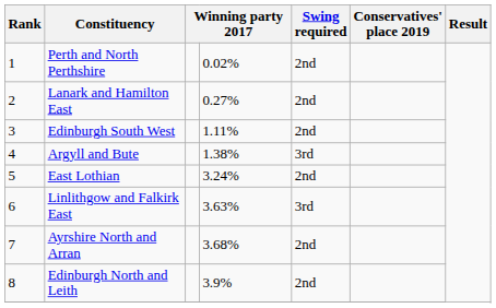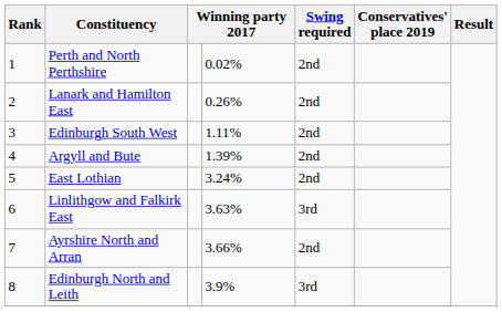 <table class="wikitable" style="width:550px">
 <tr>
 <th>Rank</th>
 <th>Constituency</th>
 <th colspan=2>Winning party 2017</th>
 <th><a href='#'>Swing</a><br>required</th>
 <th>Conservatives'<br>place 2019</th>
 <th colspan="2">Result</th>
 </tr>
 <tr>
 <td>1</td>
 <td><a href='#'>Perth and North Perthshire</a></td>
 <td></td>
 <td>0.02%</td>
 <td>2nd</td>
 <td></td>
 </tr>
 <tr>
 <td>2</td>
 <td><a href='#'>Lanark and Hamilton East</a></td>
 <td></td>
-<td>0.27%</td>
+<td>0.26%</td>
 <td>2nd</td>
 <td></td>
 </tr>
 <tr>
 <td>3</td>
 <td><a href='#'>Edinburgh South West</a></td>
 <td></td>
 <td>1.11%</td>
 <td>2nd</td>
 <td></td>
 </tr>
 <tr>
 <td>4</td>
 <td><a href='#'>Argyll and Bute</a></td>
 <td></td>
-<td>1.38%</td>
-<td>3rd</td>
+<td>1.39%</td>
+<td>2nd</td>
 <td></td>
 </tr>
 <tr>
 <td>5</td>
 <td><a href='#'>East Lothian</a></td>
 <td></td>
 <td>3.24%</td>
 <td>2nd</td>
 <td></td>
 </tr>
 <tr>
 <td>6</td>
 <td><a href='#'>Linlithgow and Falkirk East</a></td>
 <td></td>
 <td>3.63%</td>
 <td>3rd</td>
 <td></td>
 </tr>
 <tr>
 <td>7</td>
 <td><a href='#'>Ayrshire North and Arran</a></td>
 <td></td>
-<td>3.68%</td>
+<td>3.66%</td>
 <td>2nd</td>
 <td></td>
 </tr>
 <tr>
 <td>8</td>
 <td><a href='#'>Edinburgh North and Leith</a></td>
 <td></td>
 <td>3.9%</td>
-<td>2nd</td>
+<td>3rd</td>
 <td></td>
 </tr>
 <tr>
 </tr>
 </table>
